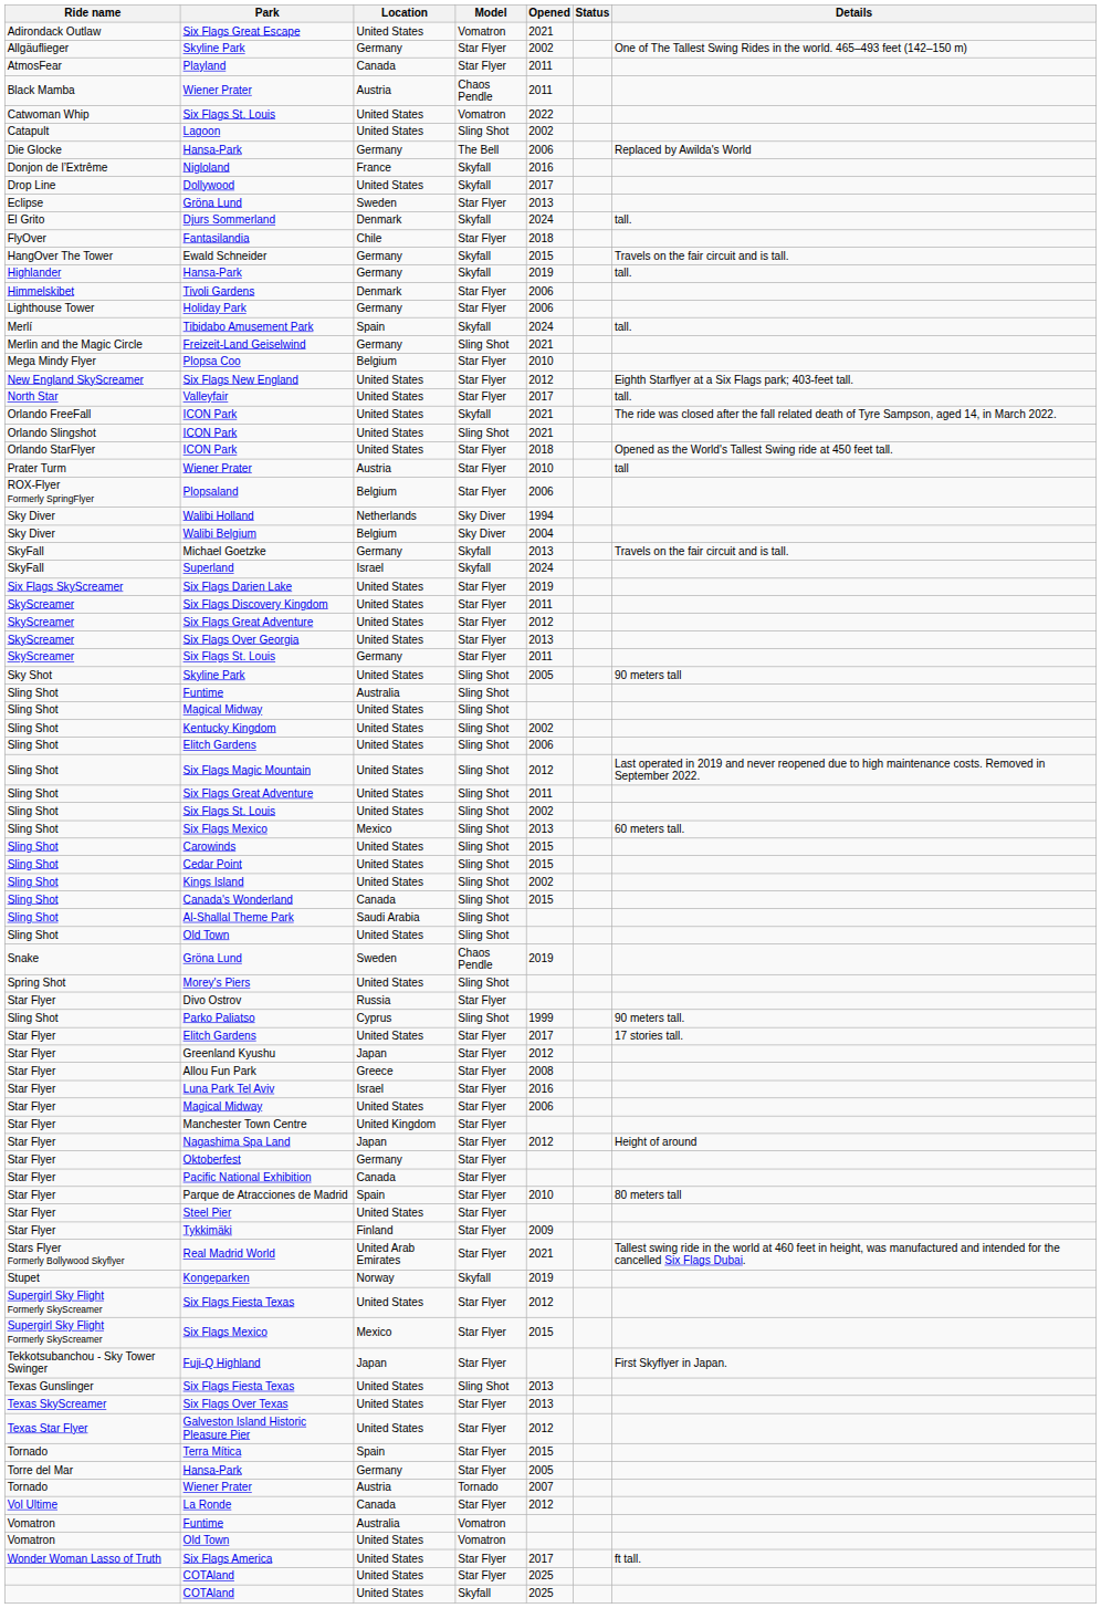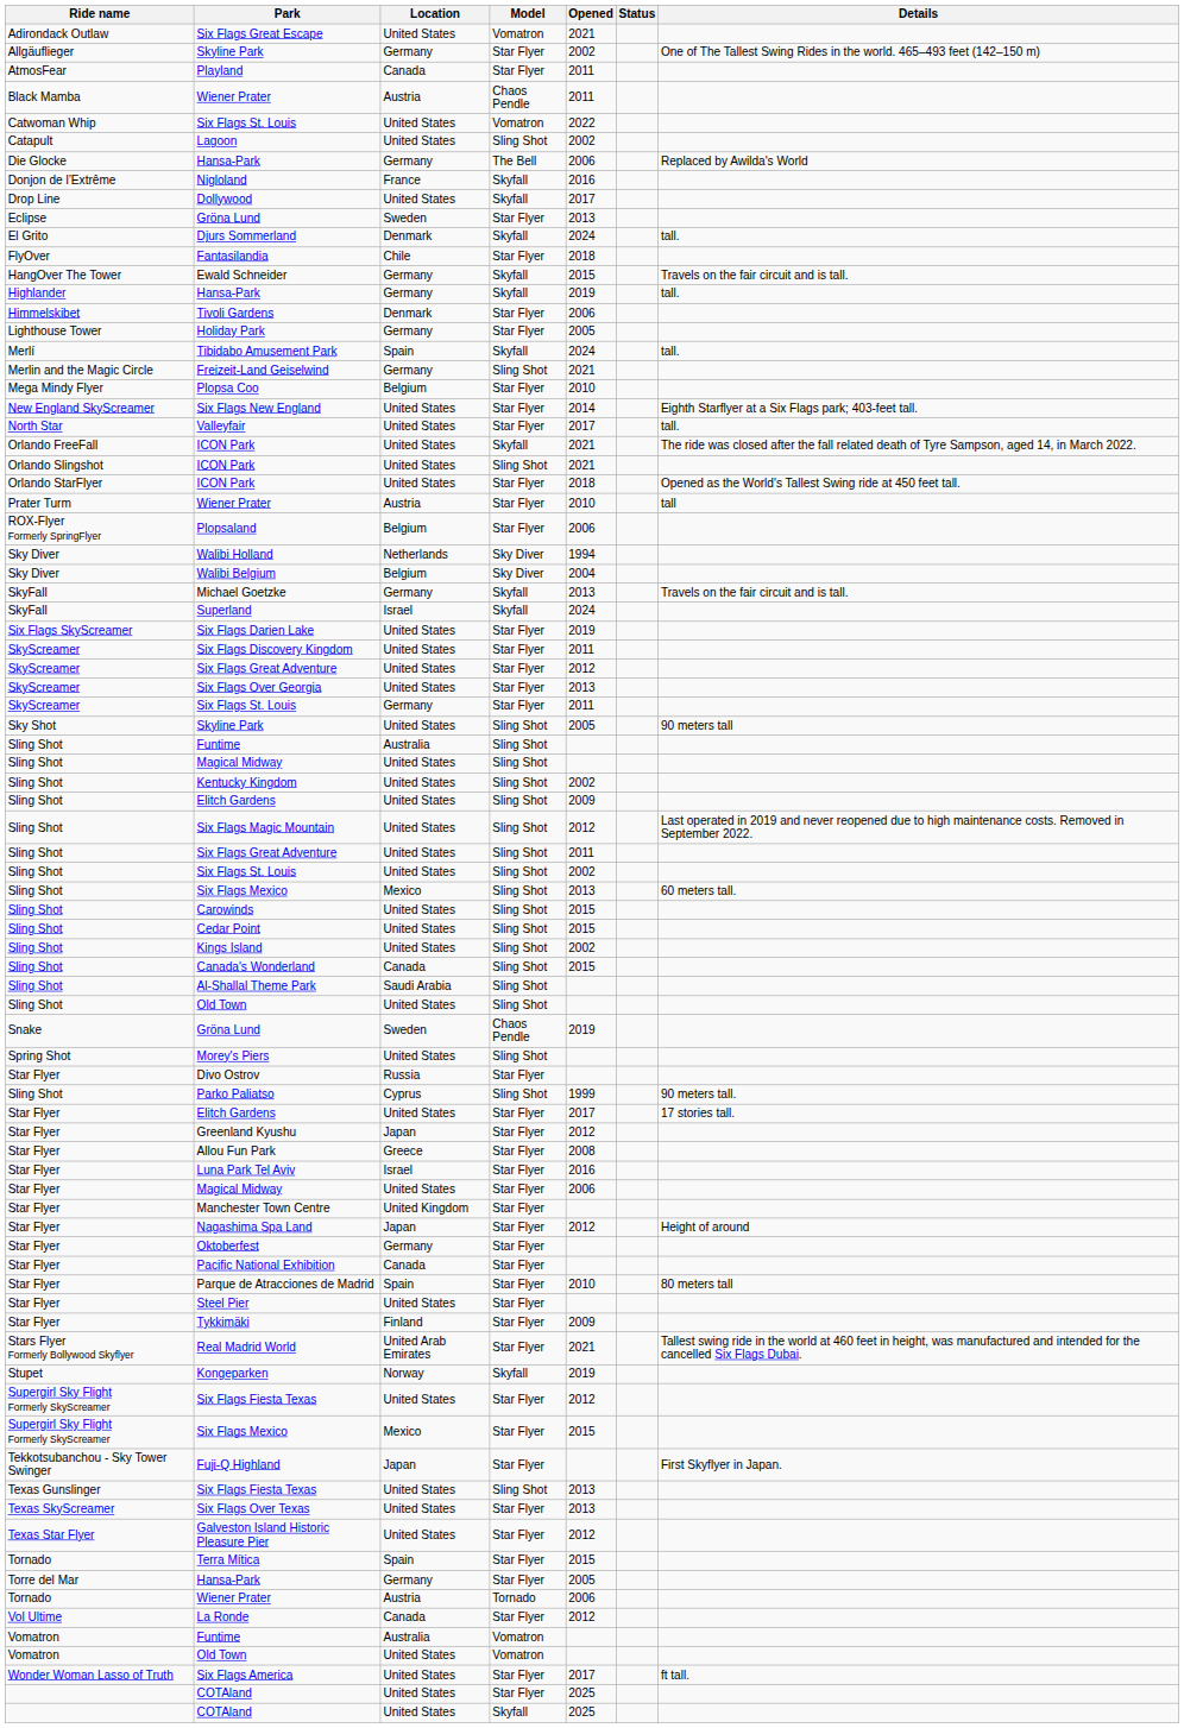 <table class="wikitable sortable">
 <tr>
 <th>Ride name</th>
 <th>Park</th>
 <th>Location</th>
 <th>Model</th>
 <th>Opened</th>
 <th>Status</th>
 <th>Details</th>
 </tr>
 <tr>
 <td>Adirondack Outlaw</td>
 <td><a href='#'>Six Flags Great Escape</a></td>
 <td> United States</td>
 <td>Vomatron</td>
 <td>2021</td>
 <td></td>
 <td></td>
 </tr>
 <tr>
 <td>Allgäuflieger</td>
 <td><a href='#'>Skyline Park</a></td>
 <td> Germany</td>
 <td>Star Flyer</td>
 <td>2002</td>
 <td></td>
 <td>One of The Tallest Swing Rides in the world. 465–493 feet (142–150 m)</td>
 </tr>
 <tr>
 <td>AtmosFear</td>
 <td><a href='#'>Playland</a></td>
 <td> Canada</td>
 <td>Star Flyer</td>
 <td>2011</td>
 <td></td>
 <td></td>
 </tr>
 <tr>
 <td>Black Mamba</td>
 <td><a href='#'>Wiener Prater</a></td>
 <td> Austria</td>
 <td>Chaos Pendle</td>
 <td>2011</td>
 <td></td>
 <td></td>
 </tr>
 <tr>
 <td>Catwoman Whip</td>
 <td><a href='#'>Six Flags St. Louis</a></td>
 <td> United States</td>
 <td>Vomatron</td>
 <td>2022</td>
 <td></td>
 <td></td>
 </tr>
 <tr>
 <td>Catapult</td>
 <td><a href='#'>Lagoon</a></td>
 <td> United States</td>
 <td>Sling Shot</td>
 <td>2002</td>
 <td></td>
 <td></td>
 </tr>
 <tr>
 <td>Die Glocke</td>
 <td><a href='#'>Hansa-Park</a></td>
 <td> Germany</td>
 <td>The Bell</td>
 <td>2006</td>
 <td></td>
 <td>Replaced by Awilda's World</td>
 </tr>
 <tr>
 <td>Donjon de l’Extrême</td>
 <td><a href='#'>Nigloland</a></td>
 <td> France</td>
 <td>Skyfall</td>
 <td>2016</td>
 <td></td>
 <td></td>
 </tr>
 <tr>
 <td>Drop Line</td>
 <td><a href='#'>Dollywood</a></td>
 <td> United States</td>
 <td>Skyfall</td>
 <td>2017</td>
 <td></td>
 <td></td>
 </tr>
 <tr>
 <td>Eclipse</td>
 <td><a href='#'>Gröna Lund</a></td>
 <td> Sweden</td>
 <td>Star Flyer</td>
 <td>2013</td>
 <td></td>
 <td></td>
 </tr>
 <tr>
 <td>El Grito</td>
 <td><a href='#'>Djurs Sommerland</a></td>
 <td> Denmark</td>
 <td>Skyfall</td>
 <td>2024</td>
 <td></td>
 <td> tall.</td>
 </tr>
 <tr>
 <td>FlyOver</td>
 <td><a href='#'>Fantasilandia</a></td>
 <td> Chile</td>
 <td>Star Flyer</td>
 <td>2018</td>
 <td></td>
 <td></td>
 </tr>
 <tr>
 <td>HangOver The Tower</td>
 <td>Ewald Schneider</td>
 <td> Germany</td>
 <td>Skyfall</td>
 <td>2015</td>
 <td></td>
 <td>Travels on the fair circuit and is  tall.</td>
 </tr>
 <tr>
 <td><a href='#'>Highlander</a></td>
 <td><a href='#'>Hansa-Park</a></td>
 <td> Germany</td>
 <td>Skyfall</td>
 <td>2019</td>
 <td></td>
 <td> tall.</td>
 </tr>
 <tr>
 <td><a href='#'>Himmelskibet</a></td>
 <td><a href='#'>Tivoli Gardens</a></td>
 <td> Denmark</td>
 <td>Star Flyer</td>
 <td>2006</td>
 <td></td>
 <td></td>
 </tr>
 <tr>
 <td>Lighthouse Tower</td>
 <td><a href='#'>Holiday Park</a></td>
 <td> Germany</td>
 <td>Star Flyer</td>
-<td>2006</td>
+<td>2005</td>
 <td></td>
 <td></td>
 </tr>
 <tr>
 <td>Merlí</td>
 <td><a href='#'>Tibidabo Amusement Park</a></td>
 <td> Spain</td>
 <td>Skyfall</td>
 <td>2024</td>
 <td></td>
 <td> tall.</td>
 </tr>
 <tr>
 <td>Merlin and the Magic Circle</td>
 <td><a href='#'>Freizeit-Land Geiselwind</a></td>
 <td> Germany</td>
 <td>Sling Shot</td>
 <td>2021</td>
 <td></td>
 <td></td>
 </tr>
 <tr>
 <td>Mega Mindy Flyer</td>
 <td><a href='#'>Plopsa Coo</a></td>
 <td> Belgium</td>
 <td>Star Flyer</td>
 <td>2010</td>
 <td></td>
 <td></td>
 </tr>
 <tr>
 <td><a href='#'>New England SkyScreamer</a></td>
 <td><a href='#'>Six Flags New England</a></td>
 <td> United States</td>
 <td>Star Flyer</td>
-<td>2012</td>
+<td>2014</td>
 <td></td>
 <td>Eighth Starflyer at a Six Flags park; 403-feet tall.</td>
 </tr>
 <tr>
 <td><a href='#'>North Star</a></td>
 <td><a href='#'>Valleyfair</a></td>
 <td> United States</td>
 <td>Star Flyer</td>
 <td>2017</td>
 <td></td>
 <td> tall.</td>
 </tr>
 <tr>
 <td>Orlando FreeFall</td>
 <td><a href='#'>ICON Park</a></td>
 <td> United States</td>
 <td>Skyfall</td>
 <td>2021</td>
 <td></td>
 <td>The ride was closed after the fall related death of Tyre Sampson, aged 14, in March 2022.</td>
 </tr>
 <tr>
 <td>Orlando Slingshot</td>
 <td><a href='#'>ICON Park</a></td>
 <td> United States</td>
 <td>Sling Shot</td>
 <td>2021</td>
 <td></td>
 <td></td>
 </tr>
 <tr>
 <td>Orlando StarFlyer</td>
 <td><a href='#'>ICON Park</a></td>
 <td> United States</td>
 <td>Star Flyer</td>
 <td>2018</td>
 <td></td>
 <td>Opened as the World's Tallest Swing ride at 450 feet tall.</td>
 </tr>
 <tr>
 <td>Prater Turm</td>
 <td><a href='#'>Wiener Prater</a></td>
 <td> Austria</td>
 <td>Star Flyer</td>
 <td>2010</td>
 <td></td>
 <td> tall</td>
 </tr>
 <tr>
 <td>ROX-Flyer<br><small>Formerly SpringFlyer</small></td>
 <td><a href='#'>Plopsaland</a></td>
 <td> Belgium</td>
 <td>Star Flyer</td>
 <td>2006</td>
 <td></td>
 <td></td>
 </tr>
 <tr>
 <td>Sky Diver</td>
 <td><a href='#'>Walibi Holland</a></td>
 <td> Netherlands</td>
 <td>Sky Diver</td>
 <td>1994</td>
 <td></td>
 <td></td>
 </tr>
 <tr>
 <td>Sky Diver</td>
 <td><a href='#'>Walibi Belgium</a></td>
 <td> Belgium</td>
 <td>Sky Diver</td>
 <td>2004</td>
 <td></td>
 <td></td>
 </tr>
 <tr>
 <td>SkyFall</td>
 <td>Michael Goetzke</td>
 <td> Germany</td>
 <td>Skyfall</td>
 <td>2013</td>
 <td></td>
 <td>Travels on the fair circuit and is  tall.</td>
 </tr>
 <tr>
 <td>SkyFall</td>
 <td><a href='#'>Superland</a></td>
 <td> Israel</td>
 <td>Skyfall</td>
 <td>2024</td>
 <td></td>
 <td></td>
 </tr>
 <tr>
 <td><a href='#'>Six Flags SkyScreamer</a></td>
 <td><a href='#'>Six Flags Darien Lake</a></td>
 <td> United States</td>
 <td>Star Flyer</td>
 <td>2019</td>
 <td></td>
 <td></td>
 </tr>
 <tr>
 <td><a href='#'>SkyScreamer</a></td>
 <td><a href='#'>Six Flags Discovery Kingdom</a></td>
 <td> United States</td>
 <td>Star Flyer</td>
 <td>2011</td>
 <td></td>
 <td></td>
 </tr>
 <tr>
 <td><a href='#'>SkyScreamer</a></td>
 <td><a href='#'>Six Flags Great Adventure</a></td>
 <td> United States</td>
 <td>Star Flyer</td>
 <td>2012</td>
 <td></td>
 <td></td>
 </tr>
 <tr>
 <td><a href='#'>SkyScreamer</a></td>
 <td><a href='#'>Six Flags Over Georgia</a></td>
 <td> United States</td>
 <td>Star Flyer</td>
 <td>2013</td>
 <td></td>
 <td></td>
 </tr>
 <tr>
 <td><a href='#'>SkyScreamer</a></td>
 <td><a href='#'>Six Flags St. Louis</a></td>
 <td> Germany</td>
 <td>Star Flyer</td>
 <td>2011</td>
 <td></td>
 <td></td>
 </tr>
 <tr>
 <td>Sky Shot</td>
 <td><a href='#'>Skyline Park</a></td>
 <td> United States</td>
 <td>Sling Shot</td>
 <td>2005</td>
 <td></td>
 <td>90 meters tall</td>
 </tr>
 <tr>
 <td>Sling Shot</td>
 <td><a href='#'>Funtime</a></td>
 <td> Australia</td>
 <td>Sling Shot</td>
 <td></td>
 <td></td>
 <td></td>
 </tr>
 <tr>
 <td>Sling Shot</td>
 <td><a href='#'>Magical Midway</a></td>
 <td> United States</td>
 <td>Sling Shot</td>
 <td></td>
 <td></td>
 <td></td>
 </tr>
 <tr>
 <td>Sling Shot</td>
 <td><a href='#'>Kentucky Kingdom</a></td>
 <td> United States</td>
 <td>Sling Shot</td>
 <td>2002</td>
 <td></td>
 <td></td>
 </tr>
 <tr>
 <td>Sling Shot</td>
 <td><a href='#'>Elitch Gardens</a></td>
 <td> United States</td>
 <td>Sling Shot</td>
-<td>2006</td>
+<td>2009</td>
 <td></td>
 <td></td>
 </tr>
 <tr>
 <td>Sling Shot</td>
 <td><a href='#'>Six Flags Magic Mountain</a></td>
 <td> United States</td>
 <td>Sling Shot</td>
 <td>2012</td>
 <td></td>
 <td>Last operated in 2019 and never reopened due to high maintenance costs. Removed in September 2022.</td>
 </tr>
 <tr>
 <td>Sling Shot</td>
 <td><a href='#'>Six Flags Great Adventure</a></td>
 <td> United States</td>
 <td>Sling Shot</td>
 <td>2011</td>
 <td></td>
 <td></td>
 </tr>
 <tr>
 <td>Sling Shot</td>
 <td><a href='#'>Six Flags St. Louis</a></td>
 <td> United States</td>
 <td>Sling Shot</td>
 <td>2002</td>
 <td></td>
 <td></td>
 </tr>
 <tr>
 <td>Sling Shot</td>
 <td><a href='#'>Six Flags Mexico</a></td>
 <td> Mexico</td>
 <td>Sling Shot</td>
 <td>2013</td>
 <td></td>
 <td>60 meters tall.</td>
 </tr>
 <tr>
 <td><a href='#'>Sling Shot</a></td>
 <td><a href='#'>Carowinds</a></td>
 <td> United States</td>
 <td>Sling Shot</td>
 <td>2015</td>
 <td></td>
 <td></td>
 </tr>
 <tr>
 <td><a href='#'>Sling Shot</a></td>
 <td><a href='#'>Cedar Point</a></td>
 <td> United States</td>
 <td>Sling Shot</td>
 <td>2015</td>
 <td></td>
 <td></td>
 </tr>
 <tr>
 <td><a href='#'>Sling Shot</a></td>
 <td><a href='#'>Kings Island</a></td>
 <td> United States</td>
 <td>Sling Shot</td>
 <td>2002</td>
 <td></td>
 <td></td>
 </tr>
 <tr>
 <td><a href='#'>Sling Shot</a></td>
 <td><a href='#'>Canada's Wonderland</a></td>
 <td> Canada</td>
 <td>Sling Shot</td>
 <td>2015</td>
 <td></td>
 <td></td>
 </tr>
 <tr>
 <td><a href='#'>Sling Shot</a></td>
 <td><a href='#'>Al-Shallal Theme Park</a></td>
 <td> Saudi Arabia</td>
 <td>Sling Shot</td>
 <td></td>
 <td></td>
 <td></td>
 </tr>
 <tr>
 <td>Sling Shot</td>
 <td><a href='#'>Old Town</a></td>
 <td> United States</td>
 <td>Sling Shot</td>
 <td></td>
 <td></td>
 <td></td>
 </tr>
 <tr>
 <td>Snake</td>
 <td><a href='#'>Gröna Lund</a></td>
 <td> Sweden</td>
 <td>Chaos Pendle</td>
 <td>2019</td>
 <td></td>
 <td></td>
 </tr>
 <tr>
 <td>Spring Shot</td>
 <td><a href='#'>Morey's Piers</a></td>
 <td> United States</td>
 <td>Sling Shot</td>
 <td></td>
 <td></td>
 <td></td>
 </tr>
 <tr>
 <td>Star Flyer</td>
 <td>Divo Ostrov</td>
 <td> Russia</td>
 <td>Star Flyer</td>
 <td></td>
 <td></td>
 <td></td>
 </tr>
 <tr>
 <td>Sling Shot</td>
 <td><a href='#'>Parko Paliatso</a></td>
 <td> Cyprus</td>
 <td>Sling Shot</td>
 <td>1999</td>
 <td></td>
 <td>90 meters tall.</td>
 </tr>
 <tr>
 <td>Star Flyer</td>
 <td><a href='#'>Elitch Gardens</a></td>
 <td> United States</td>
 <td>Star Flyer</td>
 <td>2017</td>
 <td></td>
 <td>17 stories tall.</td>
 </tr>
 <tr>
 <td>Star Flyer</td>
 <td>Greenland Kyushu</td>
 <td> Japan</td>
 <td>Star Flyer</td>
 <td>2012</td>
 <td></td>
 <td></td>
 </tr>
 <tr>
 <td>Star Flyer</td>
 <td>Allou Fun Park</td>
 <td> Greece</td>
 <td>Star Flyer</td>
 <td>2008</td>
 <td></td>
 <td></td>
 </tr>
 <tr>
 <td>Star Flyer</td>
 <td><a href='#'>Luna Park Tel Aviv</a></td>
 <td> Israel</td>
 <td>Star Flyer</td>
 <td>2016</td>
 <td></td>
 <td></td>
 </tr>
 <tr>
 <td>Star Flyer</td>
 <td><a href='#'>Magical Midway</a></td>
 <td> United States</td>
 <td>Star Flyer</td>
 <td>2006</td>
 <td></td>
 <td></td>
 </tr>
 <tr>
 <td>Star Flyer</td>
 <td>Manchester Town Centre</td>
 <td> United Kingdom</td>
 <td>Star Flyer</td>
 <td></td>
 <td></td>
 <td></td>
 </tr>
 <tr>
 <td>Star Flyer</td>
 <td><a href='#'>Nagashima Spa Land</a></td>
 <td> Japan</td>
 <td>Star Flyer</td>
 <td>2012</td>
 <td></td>
 <td>Height of around </td>
 </tr>
 <tr>
 <td>Star Flyer</td>
 <td><a href='#'>Oktoberfest</a></td>
 <td> Germany</td>
 <td>Star Flyer</td>
 <td></td>
 <td></td>
 <td></td>
 </tr>
 <tr>
 <td>Star Flyer</td>
 <td><a href='#'>Pacific National Exhibition</a></td>
 <td> Canada</td>
 <td>Star Flyer</td>
 <td></td>
 <td></td>
 <td></td>
 </tr>
 <tr>
 <td>Star Flyer</td>
 <td>Parque de Atracciones de Madrid</td>
 <td> Spain</td>
 <td>Star Flyer</td>
 <td>2010</td>
 <td></td>
 <td>80 meters tall</td>
 </tr>
 <tr>
 <td>Star Flyer</td>
 <td><a href='#'>Steel Pier</a></td>
 <td> United States</td>
 <td>Star Flyer</td>
 <td></td>
 <td></td>
 <td></td>
 </tr>
 <tr>
 <td>Star Flyer</td>
 <td><a href='#'>Tykkimäki</a></td>
 <td> Finland</td>
 <td>Star Flyer</td>
 <td>2009</td>
 <td></td>
 <td></td>
 </tr>
 <tr>
 <td>Stars Flyer<br><small>Formerly Bollywood Skyflyer</small></td>
 <td><a href='#'>Real Madrid World</a></td>
 <td> United Arab Emirates</td>
 <td>Star Flyer</td>
 <td>2021</td>
 <td></td>
 <td>Tallest swing ride in the world at 460 feet in height, was manufactured and intended for the cancelled <a href='#'>Six Flags Dubai</a>.</td>
 </tr>
 <tr>
 <td>Stupet</td>
 <td><a href='#'>Kongeparken</a></td>
 <td> Norway</td>
 <td>Skyfall</td>
 <td>2019</td>
 <td></td>
 <td></td>
 </tr>
 <tr>
 <td><a href='#'>Supergirl Sky Flight</a><br><small>Formerly SkyScreamer</small></td>
 <td><a href='#'>Six Flags Fiesta Texas</a></td>
 <td> United States</td>
 <td>Star Flyer</td>
 <td>2012</td>
 <td></td>
 <td></td>
 </tr>
 <tr>
 <td><a href='#'>Supergirl Sky Flight</a><br><small>Formerly SkyScreamer</small></td>
 <td><a href='#'>Six Flags Mexico</a></td>
 <td> Mexico</td>
 <td>Star Flyer</td>
 <td>2015</td>
 <td></td>
 <td></td>
 </tr>
 <tr>
 <td>Tekkotsubanchou - Sky Tower Swinger</td>
 <td><a href='#'>Fuji-Q Highland</a></td>
 <td> Japan</td>
 <td>Star Flyer</td>
 <td></td>
 <td></td>
 <td>First Skyflyer in Japan.</td>
 </tr>
 <tr>
 <td>Texas Gunslinger</td>
 <td><a href='#'>Six Flags Fiesta Texas</a></td>
 <td> United States</td>
 <td>Sling Shot</td>
 <td>2013</td>
 <td></td>
 <td></td>
 </tr>
 <tr>
 <td><a href='#'>Texas SkyScreamer</a></td>
 <td><a href='#'>Six Flags Over Texas</a></td>
 <td> United States</td>
 <td>Star Flyer</td>
 <td>2013</td>
 <td></td>
 <td></td>
 </tr>
 <tr>
 <td><a href='#'>Texas Star Flyer</a></td>
 <td><a href='#'>Galveston Island Historic Pleasure Pier</a></td>
 <td> United States</td>
 <td>Star Flyer</td>
 <td>2012</td>
 <td></td>
 <td></td>
 </tr>
 <tr>
 <td>Tornado</td>
 <td><a href='#'>Terra Mítica</a></td>
 <td> Spain</td>
 <td>Star Flyer</td>
 <td>2015</td>
 <td></td>
 <td></td>
 </tr>
 <tr>
 <td>Torre del Mar</td>
 <td><a href='#'>Hansa-Park</a></td>
 <td> Germany</td>
 <td>Star Flyer</td>
 <td>2005</td>
 <td></td>
 <td></td>
 </tr>
 <tr>
 <td>Tornado</td>
 <td><a href='#'>Wiener Prater</a></td>
 <td> Austria</td>
 <td>Tornado</td>
-<td>2007</td>
+<td>2006</td>
 <td></td>
 <td></td>
 </tr>
 <tr>
 <td><a href='#'>Vol Ultime</a></td>
 <td><a href='#'>La Ronde</a></td>
 <td> Canada</td>
 <td>Star Flyer</td>
 <td>2012</td>
 <td></td>
 <td></td>
 </tr>
 <tr>
 <td>Vomatron</td>
 <td><a href='#'>Funtime</a></td>
 <td> Australia</td>
 <td>Vomatron</td>
 <td></td>
 <td></td>
 <td></td>
 </tr>
 <tr>
 <td>Vomatron</td>
 <td><a href='#'>Old Town</a></td>
 <td> United States</td>
 <td>Vomatron</td>
 <td></td>
 <td></td>
 <td></td>
 </tr>
 <tr>
 <td><a href='#'>Wonder Woman Lasso of Truth</a></td>
 <td><a href='#'>Six Flags America</a></td>
 <td> United States</td>
 <td>Star Flyer</td>
 <td>2017</td>
 <td></td>
 <td> ft tall.</td>
 </tr>
 <tr>
 <td></td>
 <td><a href='#'>COTAland</a></td>
 <td> United States</td>
 <td>Star Flyer</td>
 <td>2025</td>
 <td></td>
 <td></td>
 </tr>
 <tr>
 <td></td>
 <td><a href='#'>COTAland</a></td>
 <td> United States</td>
 <td>Skyfall</td>
 <td>2025</td>
 <td></td>
 <td></td>
 </tr>
 </table>
